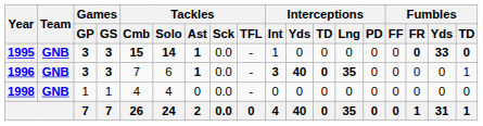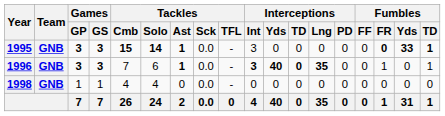 <table class="wikitable" style="text-align:center">
 <tr>
 <th rowspan="2">Year</th>
 <th rowspan="2">Team</th>
 <th colspan="2">Games</th>
 <th colspan="5">Tackles</th>
 <th colspan="5">Interceptions</th>
 <th colspan="4">Fumbles</th>
 </tr>
 <tr>
 <th>GP</th>
 <th>GS</th>
 <th>Cmb</th>
 <th>Solo</th>
 <th>Ast</th>
 <th>Sck</th>
 <th>TFL</th>
 <th>Int</th>
 <th>Yds</th>
 <th>TD</th>
 <th>Lng</th>
 <th>PD</th>
 <th>FF</th>
 <th>FR</th>
 <th>Yds</th>
 <th>TD</th>
 </tr>
 <tr>
 <th><a href='#'>1995</a></th>
 <th><a href='#'>GNB</a></th>
 <td><strong>3</strong></td>
 <td><strong>3</strong></td>
 <td><strong>15</strong></td>
 <td><strong>14</strong></td>
 <td><strong>1</strong></td>
 <td>0.0</td>
 <td>-</td>
-<td>1</td>
+<td>3</td>
 <td>0</td>
 <td>0</td>
 <td>0</td>
 <td>0</td>
 <td>0</td>
 <td><strong>0</strong></td>
 <td><strong>33</strong></td>
-<td><strong>0</strong></td>
+<td><strong>1</strong></td>
 </tr>
 <tr>
 <th><a href='#'>1996</a></th>
 <th><a href='#'>GNB</a></th>
 <td><strong>3</strong></td>
 <td><strong>3</strong></td>
 <td>7</td>
 <td>6</td>
 <td><strong>1</strong></td>
 <td>0.0</td>
 <td>-</td>
 <td><strong>3</strong></td>
 <td><strong>40</strong></td>
 <td><strong>0</strong></td>
 <td><strong>35</strong></td>
 <td>0</td>
 <td>0</td>
-<td>0</td>
+<td>1</td>
 <td>0</td>
 <td>1</td>
 </tr>
 <tr>
 <th><a href='#'>1998</a></th>
 <th><a href='#'>GNB</a></th>
 <td>1</td>
 <td>1</td>
 <td>4</td>
 <td>4</td>
 <td>0</td>
 <td>0.0</td>
 <td>-</td>
 <td>0</td>
 <td>0</td>
 <td>0</td>
 <td>0</td>
 <td>0</td>
 <td>0</td>
 <td>0</td>
 <td>0</td>
 <td>0</td>
 </tr>
 <tr>
 <th colspan="2"></th>
 <th>7</th>
 <th>7</th>
 <th>26</th>
 <th>24</th>
 <th>2</th>
 <th>0.0</th>
 <th>0</th>
 <th>4</th>
 <th>40</th>
 <th>0</th>
 <th>35</th>
 <th>0</th>
 <th>0</th>
 <th>1</th>
 <th>31</th>
 <th>1</th>
 </tr>
 </table>
